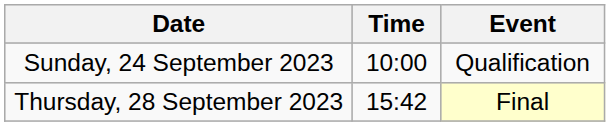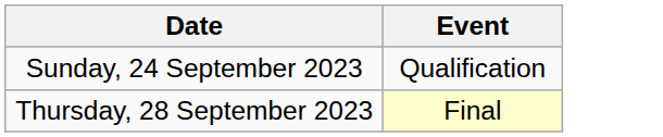 <table class = "wikitable" style="text-align:center;">
 <tr>
 <th width=220>Date</th>
-<th width=50>Time</th>
 <th width=100>Event</th>
 </tr>
 <tr>
 <td>Sunday, 24 September 2023</td>
-<td>10:00</td>
 <td>Qualification</td>
 </tr>
 <tr>
 <td>Thursday, 28 September 2023</td>
-<td>15:42</td>
 <td bgcolor=ffffcc>Final</td>
 </tr>
 </table>
